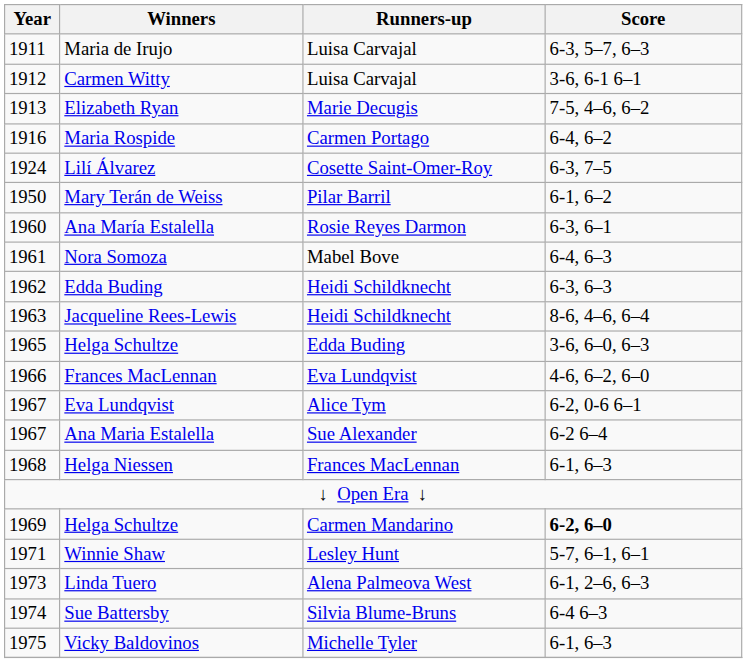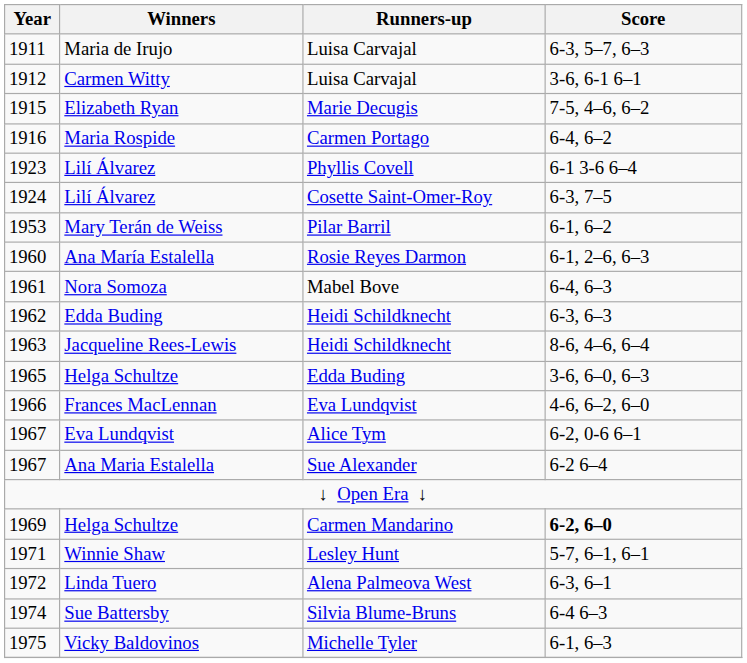 <table class="wikitable">
 <tr>
 <th style="width:40px">Year</th>
 <th style="width:200px">Winners</th>
 <th style="width:200px">Runners-up</th>
 <th style="width:160px">Score</th>
 </tr>
 <tr>
 <td>1911</td>
 <td> Maria de Irujo</td>
 <td> Luisa Carvajal</td>
 <td>6-3, 5–7, 6–3</td>
 </tr>
 <tr>
 <td>1912</td>
 <td> <a href='#'>Carmen Witty</a></td>
 <td> Luisa Carvajal</td>
 <td>3-6, 6-1 6–1</td>
 </tr>
 <tr>
-<td>1913</td>
+<td>1915</td>
 <td> <a href='#'>Elizabeth Ryan</a></td>
 <td> <a href='#'>Marie Decugis</a></td>
 <td>7-5, 4–6, 6–2</td>
 </tr>
 <tr>
 <td>1916</td>
 <td> <a href='#'>Maria Rospide</a></td>
 <td> <a href='#'>Carmen Portago</a></td>
 <td>6-4, 6–2</td>
 </tr>
 <tr>
+<td>1923</td>
+<td> <a href='#'>Lilí Álvarez</a></td>
+<td> <a href='#'>Phyllis Covell</a></td>
+<td>6-1 3-6 6–4</td>
+</tr>
+<tr>
 <td>1924</td>
 <td> <a href='#'>Lilí Álvarez</a></td>
 <td> <a href='#'>Cosette Saint-Omer-Roy</a></td>
 <td>6-3, 7–5</td>
 </tr>
 <tr>
-<td>1950</td>
+<td>1953</td>
 <td> <a href='#'>Mary Terán de Weiss</a></td>
 <td> <a href='#'>Pilar Barril</a></td>
 <td>6-1, 6–2</td>
 </tr>
 <tr>
 <td>1960</td>
 <td> <a href='#'>Ana María Estalella</a></td>
 <td> <a href='#'>Rosie Reyes Darmon</a></td>
-<td>6-3, 6–1</td>
+<td>6-1, 2–6, 6–3</td>
 </tr>
 <tr>
 <td>1961</td>
 <td> <a href='#'>Nora Somoza</a></td>
 <td> Mabel Bove</td>
 <td>6-4, 6–3</td>
 </tr>
 <tr>
 <td>1962</td>
 <td> <a href='#'>Edda Buding</a></td>
 <td> <a href='#'>Heidi Schildknecht</a></td>
 <td>6-3, 6–3</td>
 </tr>
 <tr>
 <td>1963</td>
 <td> <a href='#'>Jacqueline Rees-Lewis</a></td>
 <td> <a href='#'>Heidi Schildknecht</a></td>
 <td>8-6, 4–6, 6–4</td>
 </tr>
 <tr>
 <td>1965</td>
 <td> <a href='#'>Helga Schultze</a></td>
 <td> <a href='#'>Edda Buding</a></td>
 <td>3-6, 6–0, 6–3</td>
 </tr>
 <tr>
 <td>1966</td>
 <td> <a href='#'>Frances MacLennan</a></td>
 <td> <a href='#'>Eva Lundqvist</a></td>
 <td>4-6, 6–2, 6–0</td>
 </tr>
 <tr>
 <td>1967</td>
 <td> <a href='#'>Eva Lundqvist</a></td>
 <td> <a href='#'>Alice Tym</a></td>
 <td>6-2, 0-6 6–1</td>
 </tr>
 <tr>
 <td>1967</td>
 <td> <a href='#'>Ana Maria Estalella</a></td>
 <td> <a href='#'>Sue Alexander</a></td>
 <td>6-2 6–4</td>
 </tr>
 <tr>
-<td>1968</td>
-<td> <a href='#'>Helga Niessen</a></td>
-<td> <a href='#'>Frances MacLennan</a></td>
-<td>6-1, 6–3</td>
-</tr>
-<tr>
 <td colspan=4 align=center>↓  <a href='#'>Open Era</a>  ↓</td>
 </tr>
 <tr>
 <td>1969</td>
 <td> <a href='#'>Helga Schultze</a></td>
 <td> <a href='#'>Carmen Mandarino</a></td>
 <td><strong>6-2, 6–0</strong></td>
 </tr>
 <tr>
 <td>1971</td>
 <td> <a href='#'>Winnie Shaw</a></td>
 <td> <a href='#'>Lesley Hunt</a></td>
 <td>5-7, 6–1, 6–1</td>
 </tr>
 <tr>
-<td>1973</td>
+<td>1972</td>
 <td> <a href='#'>Linda Tuero</a></td>
 <td> <a href='#'>Alena Palmeova West</a></td>
-<td>6-1, 2–6, 6–3</td>
+<td>6-3, 6–1</td>
 </tr>
 <tr>
 <td>1974</td>
 <td> <a href='#'>Sue Battersby</a></td>
 <td> <a href='#'>Silvia Blume-Bruns</a></td>
 <td>6-4 6–3</td>
 </tr>
 <tr>
 <td>1975</td>
 <td> <a href='#'>Vicky Baldovinos</a></td>
 <td> <a href='#'>Michelle Tyler </a></td>
 <td>6-1, 6–3</td>
 </tr>
 <tr>
 </tr>
 </table>
